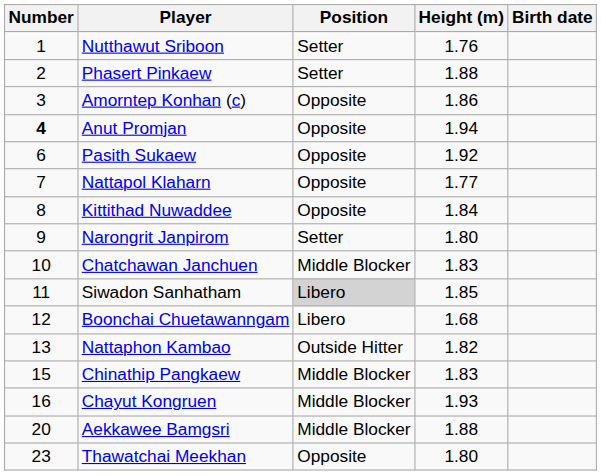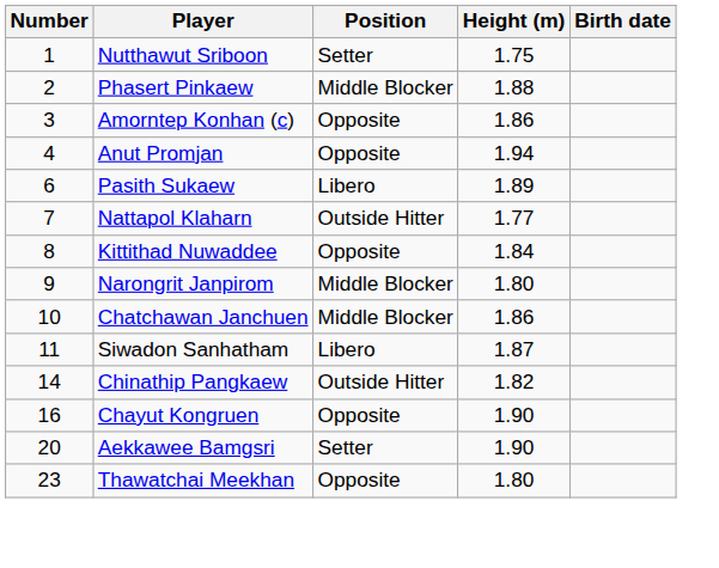 <table class=wikitable style="font-size:100%;">
 <tr>
 <th>Number</th>
 <th>Player</th>
 <th>Position</th>
 <th>Height (m)</th>
 <th>Birth date</th>
 </tr>
 <tr>
 <td align=center>1</td>
 <td> <a href='#'>Nutthawut Sriboon</a></td>
 <td>Setter</td>
-<td align=center>1.76</td>
+<td align=center>1.75</td>
 <td></td>
 </tr>
 <tr>
 <td align=center>2</td>
 <td> <a href='#'>Phasert Pinkaew</a></td>
-<td>Setter</td>
+<td>Middle Blocker</td>
 <td align=center>1.88</td>
 <td></td>
 </tr>
 <tr>
 <td align=center>3</td>
 <td> <a href='#'>Amorntep Konhan</a> (<a href='#'>c</a>)</td>
 <td>Opposite</td>
 <td align=center>1.86</td>
 <td></td>
 </tr>
 <tr>
-<td align=center><strong>4</strong></td>
+<td align=center>4</td>
 <td> <a href='#'>Anut Promjan</a></td>
 <td>Opposite</td>
 <td align=center>1.94</td>
 <td></td>
 </tr>
 <tr>
 <td align=center>6</td>
 <td> <a href='#'>Pasith Sukaew</a></td>
-<td>Opposite</td>
-<td align=center>1.92</td>
+<td>Libero</td>
+<td align=center>1.89</td>
 <td></td>
 </tr>
 <tr>
 <td align=center>7</td>
 <td> <a href='#'>Nattapol Klaharn</a></td>
-<td>Opposite</td>
+<td>Outside Hitter</td>
 <td align=center>1.77</td>
 <td></td>
 </tr>
 <tr>
 <td align=center>8</td>
 <td> <a href='#'>Kittithad Nuwaddee</a></td>
 <td>Opposite</td>
 <td align=center>1.84</td>
 <td></td>
 </tr>
 <tr>
 <td align=center>9</td>
 <td> <a href='#'>Narongrit Janpirom</a></td>
-<td>Setter</td>
+<td>Middle Blocker</td>
 <td align=center>1.80</td>
 <td></td>
 </tr>
 <tr>
 <td align=center>10</td>
 <td> <a href='#'>Chatchawan Janchuen</a></td>
 <td>Middle Blocker</td>
-<td align=center>1.83</td>
+<td align=center>1.86</td>
 <td></td>
 </tr>
 <tr>
 <td align=center>11</td>
 <td> Siwadon Sanhatham</td>
-<td style="background: lightgrey;">Libero</td>
-<td align=center>1.85</td>
+<td>Libero</td>
+<td align=center>1.87</td>
 <td></td>
 </tr>
 <tr>
-<td align=center>12</td>
-<td> <a href='#'>Boonchai Chuetawanngam</a></td>
-<td>Libero</td>
-<td align=center>1.68</td>
-<td></td>
-</tr>
-<tr>
-<td align=center>13</td>
-<td> <a href='#'>Nattaphon Kambao</a></td>
+<td align=center>14</td>
+<td> <a href='#'>Chinathip Pangkaew</a></td>
 <td>Outside Hitter</td>
 <td align=center>1.82</td>
 <td></td>
 </tr>
 <tr>
-<td align=center>15</td>
-<td> <a href='#'>Chinathip Pangkaew</a></td>
-<td>Middle Blocker</td>
-<td align=center>1.83</td>
-<td></td>
-</tr>
-<tr>
 <td align=center>16</td>
 <td> <a href='#'>Chayut Kongruen</a></td>
-<td>Middle Blocker</td>
-<td align=center>1.93</td>
+<td>Opposite</td>
+<td align=center>1.90</td>
 <td></td>
 </tr>
 <tr>
 <td align=center>20</td>
 <td> <a href='#'>Aekkawee Bamgsri</a></td>
-<td>Middle Blocker</td>
-<td align=center>1.88</td>
+<td>Setter</td>
+<td align=center>1.90</td>
 <td></td>
 </tr>
 <tr>
 <td align=center>23</td>
 <td> <a href='#'>Thawatchai Meekhan</a></td>
 <td>Opposite</td>
 <td align=center>1.80</td>
 <td></td>
 </tr>
 </table>
